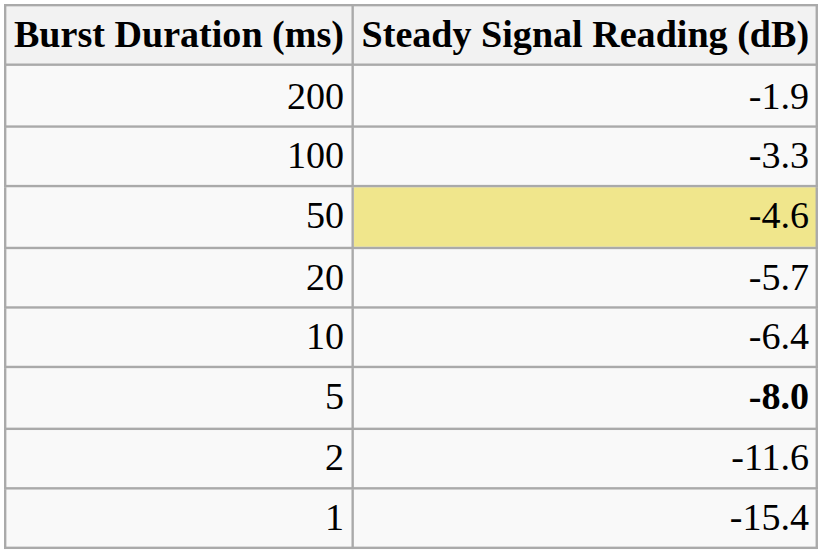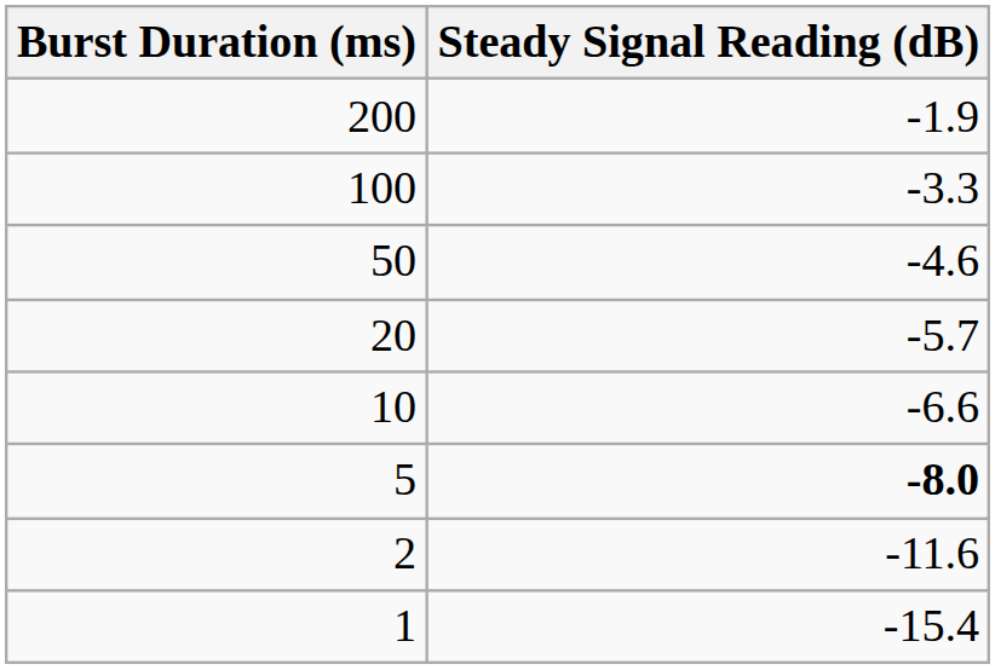 <table class="wikitable">
 <tr>
 <th>Burst Duration (ms)</th>
 <th>Steady Signal Reading (dB)</th>
 </tr>
 <tr>
 <td align="right">200</td>
 <td align="right">-1.9</td>
 </tr>
 <tr>
 <td align="right">100</td>
 <td align="right">-3.3</td>
 </tr>
 <tr>
 <td align="right">50</td>
-<td align="right" style="background: khaki;">-4.6</td>
+<td align="right">-4.6</td>
 </tr>
 <tr>
 <td align="right">20</td>
 <td align="right">-5.7</td>
 </tr>
 <tr>
 <td align="right">10</td>
-<td align="right">-6.4</td>
+<td align="right">-6.6</td>
 </tr>
 <tr>
 <td align="right">5</td>
 <td align="right"><strong>-8.0</strong></td>
 </tr>
 <tr>
 <td align="right">2</td>
 <td align="right">-11.6</td>
 </tr>
 <tr>
 <td align="right">1</td>
 <td align="right">-15.4</td>
 </tr>
 </table>
